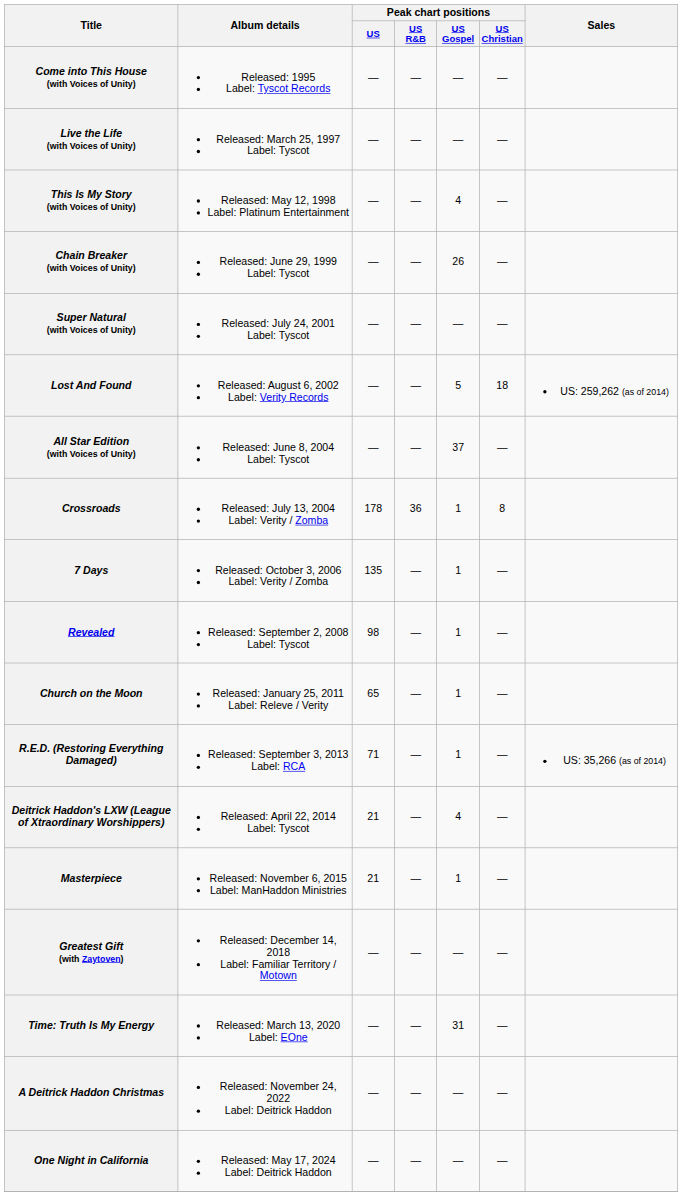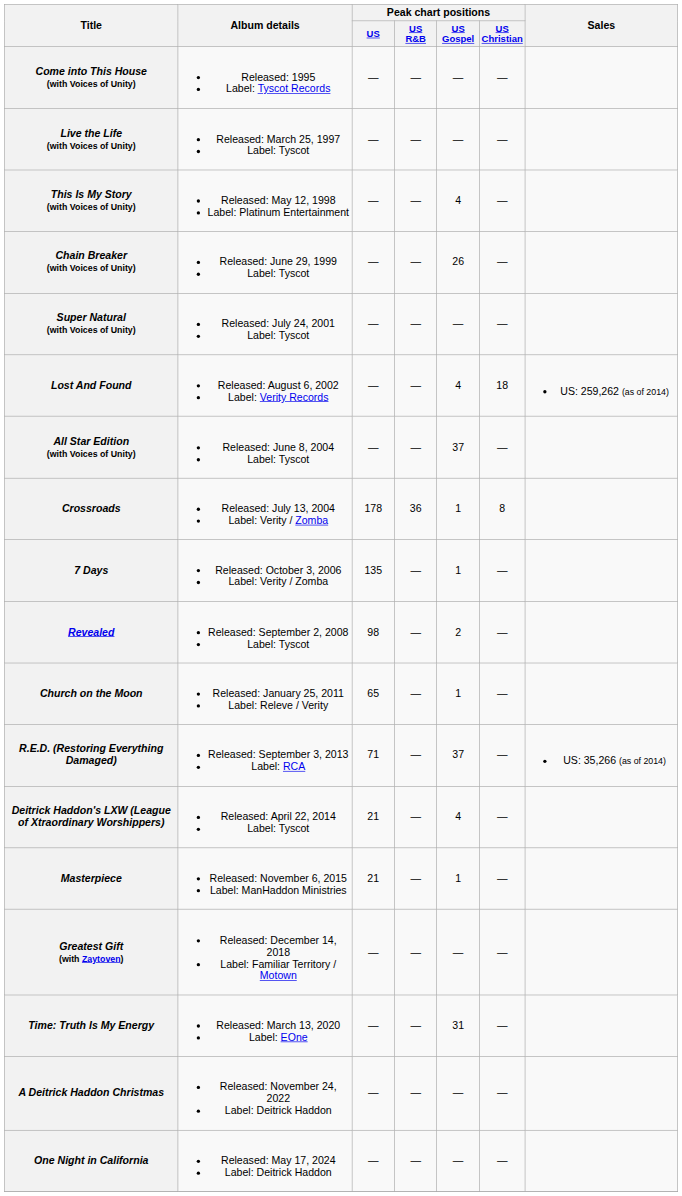 <table class="wikitable plainrowheaders" style="text-align:center;" border="1">
 <tr>
 <th scope="col" rowspan="2" style="width:16em;">Title</th>
 <th scope="col" rowspan="2" style="width:16em;">Album details</th>
 <th scope="col" colspan="4">Peak chart positions</th>
 <th scope="col" rowspan="2" style="width:14em;">Sales</th>
 </tr>
 <tr>
 <th scope="col" style="width:4em;font-size:90%;"><a href='#'>US</a><br></th>
 <th scope="col" style="width:4em;font-size:90%;"><a href='#'>US<br>R&B</a><br></th>
 <th scope="col" style="width:4em;font-size:90%;"><a href='#'>US<br>Gospel</a><br></th>
 <th scope="col" style="width:4em;font-size:90%;"><a href='#'>US<br>Christian</a><br></th>
 </tr>
 <tr>
 <th scope="row"><em>Come into This House</em><br><small>(with Voices of Unity)</small></th>
 <td><br><ul><li>Released: 1995</li><li>Label: <a href='#'>Tyscot Records</a></li></ul></td>
 <td>—</td>
 <td>—</td>
 <td>—</td>
 <td>—</td>
 <td></td>
 </tr>
 <tr>
 <th scope="row"><em>Live the Life</em><br><small>(with Voices of Unity)</small></th>
 <td><br><ul><li>Released: March 25, 1997</li><li>Label: Tyscot</li></ul></td>
 <td>—</td>
 <td>—</td>
 <td>—</td>
 <td>—</td>
 <td></td>
 </tr>
 <tr>
 <th scope="row"><em>This Is My Story</em><br><small>(with Voices of Unity)</small></th>
 <td><br><ul><li>Released: May 12, 1998</li><li>Label: Platinum Entertainment</li></ul></td>
 <td>—</td>
 <td>—</td>
 <td>4</td>
 <td>—</td>
 <td></td>
 </tr>
 <tr>
 <th scope="row"><em>Chain Breaker</em><br><small>(with Voices of Unity)</small></th>
 <td><br><ul><li>Released: June 29, 1999</li><li>Label: Tyscot</li></ul></td>
 <td>—</td>
 <td>—</td>
 <td>26</td>
 <td>—</td>
 <td></td>
 </tr>
 <tr>
 <th scope="row"><em>Super Natural</em><br><small>(with Voices of Unity)</small></th>
 <td><br><ul><li>Released: July 24, 2001</li><li>Label: Tyscot</li></ul></td>
 <td>—</td>
 <td>—</td>
 <td>—</td>
 <td>—</td>
 <td></td>
 </tr>
 <tr>
 <th scope="row"><em>Lost And Found</em></th>
 <td><br><ul><li>Released: August 6, 2002</li><li>Label: <a href='#'>Verity Records</a></li></ul></td>
 <td>—</td>
 <td>—</td>
-<td>5</td>
+<td>4</td>
 <td>18</td>
 <td><br><ul><li>US: 259,262 <small>(as of 2014)</small></li></ul></td>
 </tr>
 <tr>
 <th scope="row"><em>All Star Edition</em><br><small>(with Voices of Unity)</small></th>
 <td><br><ul><li>Released: June 8, 2004</li><li>Label: Tyscot</li></ul></td>
 <td>—</td>
 <td>—</td>
 <td>37</td>
 <td>—</td>
 <td></td>
 </tr>
 <tr>
 <th scope="row"><em>Crossroads</em></th>
 <td><br><ul><li>Released:  July 13, 2004</li><li>Label: Verity / <a href='#'>Zomba</a></li></ul></td>
 <td>178</td>
 <td>36</td>
 <td>1</td>
 <td>8</td>
 <td></td>
 </tr>
 <tr>
 <th scope="row"><em>7 Days</em></th>
 <td><br><ul><li>Released: October 3, 2006</li><li>Label: Verity / Zomba</li></ul></td>
 <td>135</td>
 <td>—</td>
 <td>1</td>
 <td>—</td>
 <td></td>
 </tr>
 <tr>
 <th scope="row"><em><a href='#'>Revealed</a></em></th>
 <td><br><ul><li>Released: September 2, 2008</li><li>Label: Tyscot</li></ul></td>
 <td>98</td>
 <td>—</td>
-<td>1</td>
+<td>2</td>
 <td>—</td>
 <td></td>
 </tr>
 <tr>
 <th scope="row"><em>Church on the Moon</em></th>
 <td><br><ul><li>Released: January 25, 2011</li><li>Label: Releve / Verity</li></ul></td>
 <td>65</td>
 <td>—</td>
 <td>1</td>
 <td>—</td>
 <td></td>
 </tr>
 <tr>
 <th scope="row"><em>R.E.D. (Restoring Everything Damaged)</em></th>
 <td><br><ul><li>Released: September 3, 2013</li><li>Label: <a href='#'>RCA</a></li></ul></td>
 <td>71</td>
 <td>—</td>
-<td>1</td>
+<td>37</td>
 <td>—</td>
 <td><br><ul><li>US: 35,266 <small>(as of 2014)</small></li></ul></td>
 </tr>
 <tr>
 <th scope="row"><em>Deitrick Haddon's LXW (League of Xtraordinary Worshippers)</em></th>
 <td><br><ul><li>Released: April 22, 2014</li><li>Label: Tyscot</li></ul></td>
 <td>21</td>
 <td>—</td>
 <td>4</td>
 <td>—</td>
 <td></td>
 </tr>
 <tr>
 <th scope="row"><em>Masterpiece</em></th>
 <td><br><ul><li>Released: November 6, 2015</li><li>Label: ManHaddon Ministries</li></ul></td>
 <td>21</td>
 <td>—</td>
 <td>1</td>
 <td>—</td>
 <td></td>
 </tr>
 <tr>
 <th scope="row"><em>Greatest Gift</em><br><small>(with <a href='#'>Zaytoven</a>)</small></th>
 <td><br><ul><li>Released: December 14, 2018</li><li>Label: Familiar Territory / <a href='#'>Motown</a></li></ul></td>
 <td>—</td>
 <td>—</td>
 <td>—</td>
 <td>—</td>
 <td></td>
 </tr>
 <tr>
 <th scope="row"><em>Time: Truth Is My Energy</em></th>
 <td><br><ul><li>Released: March 13, 2020</li><li>Label: <a href='#'>EOne</a></li></ul></td>
 <td>—</td>
 <td>—</td>
 <td>31</td>
 <td>—</td>
 <td></td>
 </tr>
 <tr>
 <th scope="row"><em>A Deitrick Haddon Christmas</em></th>
 <td><br><ul><li>Released: November 24, 2022</li><li>Label: Deitrick Haddon</li></ul></td>
 <td>—</td>
 <td>—</td>
 <td>—</td>
 <td>—</td>
 <td></td>
 </tr>
 <tr>
 <th scope="row"><em>One Night in California</em></th>
 <td><br><ul><li>Released: May 17, 2024</li><li>Label: Deitrick Haddon</li></ul></td>
 <td>—</td>
 <td>—</td>
 <td>—</td>
 <td>—</td>
 <td></td>
 </tr>
 <tr>
 </tr>
 <tr>
 </tr>
 </table>
